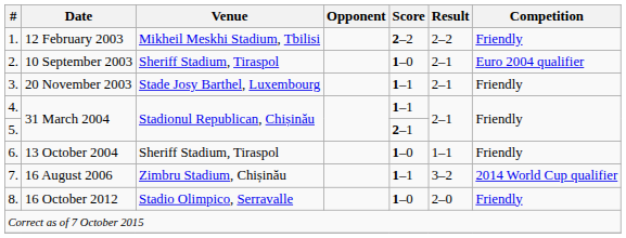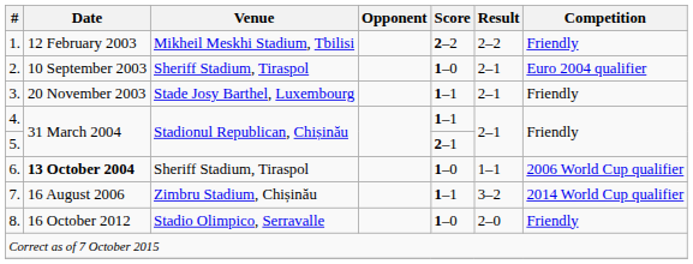 <table class="wikitable" style="font-size:95%;">
 <tr>
 <th>#</th>
 <th>Date</th>
 <th>Venue</th>
 <th>Opponent</th>
 <th>Score</th>
 <th>Result</th>
 <th>Competition</th>
 </tr>
 <tr>
 <td>1.</td>
 <td>12 February 2003</td>
 <td><a href='#'>Mikheil Meskhi Stadium</a>, <a href='#'>Tbilisi</a></td>
 <td></td>
 <td><strong>2</strong>–2</td>
 <td>2–2</td>
 <td><a href='#'>Friendly</a></td>
 </tr>
 <tr>
 <td>2.</td>
 <td>10 September 2003</td>
 <td><a href='#'>Sheriff Stadium</a>, <a href='#'>Tiraspol</a></td>
 <td></td>
 <td><strong>1</strong>–0</td>
 <td>2–1</td>
 <td><a href='#'>Euro 2004 qualifier</a></td>
 </tr>
 <tr>
 <td>3.</td>
 <td>20 November 2003</td>
 <td><a href='#'>Stade Josy Barthel</a>, <a href='#'>Luxembourg</a></td>
 <td></td>
 <td><strong>1</strong>–1</td>
 <td>2–1</td>
 <td>Friendly</td>
 </tr>
 <tr>
 <td>4.</td>
 <td rowspan="2">31 March 2004</td>
 <td rowspan="2"><a href='#'>Stadionul Republican</a>, <a href='#'>Chișinău</a></td>
 <td rowspan="2"></td>
 <td><strong>1</strong>–1</td>
 <td rowspan="2">2–1</td>
 <td rowspan="2">Friendly</td>
 </tr>
 <tr>
 <td>5.</td>
 <td><strong>2</strong>–1</td>
 </tr>
 <tr>
 <td>6.</td>
-<td>13 October 2004</td>
+<td><strong>13 October 2004</strong></td>
 <td>Sheriff Stadium, Tiraspol</td>
 <td></td>
 <td><strong>1</strong>–0</td>
 <td>1–1</td>
-<td>Friendly</td>
+<td><a href='#'>2006 World Cup qualifier</a></td>
 </tr>
 <tr>
 <td>7.</td>
 <td>16 August 2006</td>
 <td><a href='#'>Zimbru Stadium</a>, Chișinău</td>
 <td></td>
 <td><strong>1</strong>–1</td>
 <td>3–2</td>
 <td><a href='#'>2014 World Cup qualifier</a></td>
 </tr>
 <tr>
 <td>8.</td>
 <td>16 October 2012</td>
 <td><a href='#'>Stadio Olimpico</a>, <a href='#'>Serravalle</a></td>
 <td></td>
 <td><strong>1</strong>–0</td>
 <td>2–0</td>
 <td><a href='#'>Friendly</a></td>
 </tr>
 <tr>
 <td colspan="12"><small><em>Correct as of 7 October 2015</em></small></td>
 </tr>
 <tr>
 </tr>
 </table>
